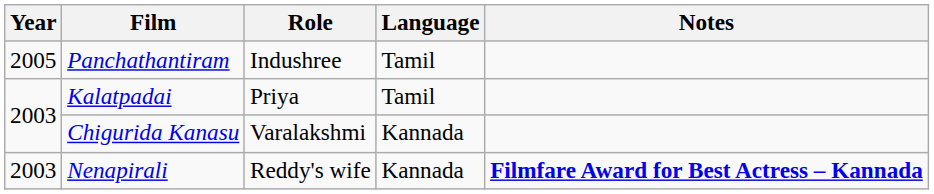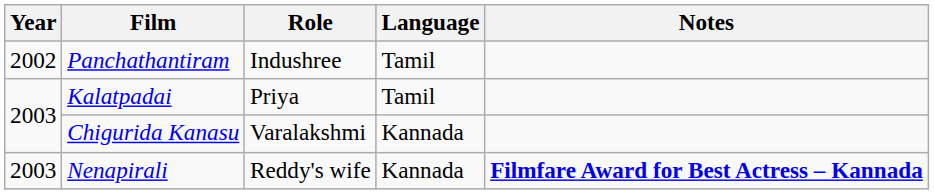 <table class="wikitable">
 <tr>
 <th>Year</th>
 <th>Film</th>
 <th>Role</th>
 <th>Language</th>
 <th>Notes</th>
 </tr>
 <tr>
-<td rowspan="1">2005</td>
+<td rowspan="1">2002</td>
 <td><em><a href='#'>Panchathantiram</a></em></td>
 <td>Indushree</td>
 <td>Tamil</td>
 <td></td>
 </tr>
 <tr>
 <td rowspan="2">2003</td>
 <td><em><a href='#'>Kalatpadai</a></em></td>
 <td>Priya</td>
 <td>Tamil</td>
 <td></td>
 </tr>
 <tr>
 <td><em><a href='#'>Chigurida Kanasu</a></em></td>
 <td>Varalakshmi</td>
 <td>Kannada</td>
 <td></td>
 </tr>
 <tr>
 <td rowspan="1">2003</td>
 <td><em><a href='#'>Nenapirali</a></em></td>
 <td>Reddy's wife</td>
 <td>Kannada</td>
 <td><strong><a href='#'>Filmfare Award for Best Actress&nbsp;– Kannada</a></strong></td>
 </tr>
 </table>
